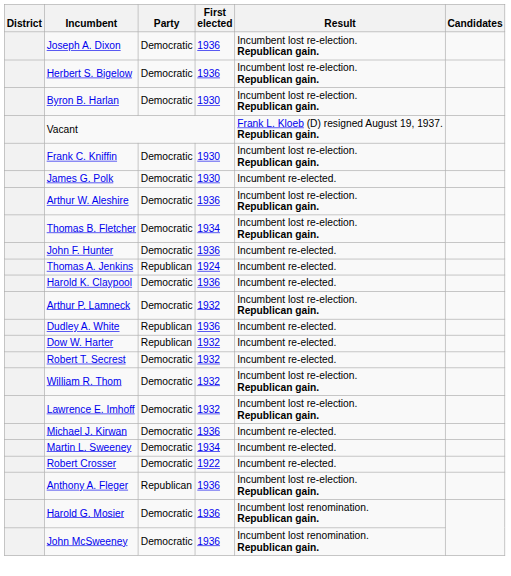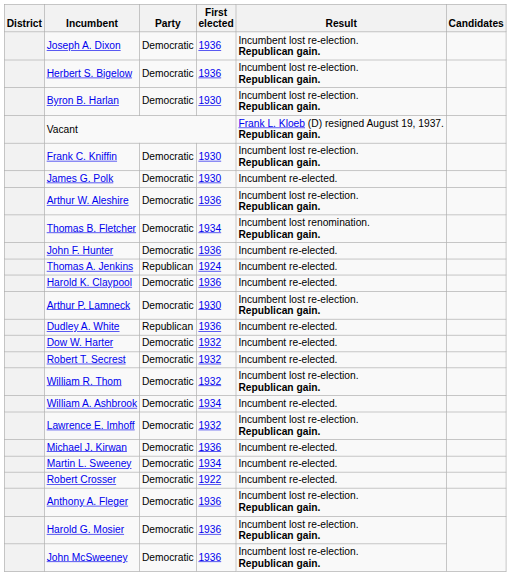 <table class=wikitable>
 <tr valign=bottom>
 <th>District</th>
 <th>Incumbent</th>
 <th>Party</th>
 <th>First<br>elected</th>
 <th>Result</th>
 <th>Candidates</th>
 </tr>
 <tr>
 <th></th>
 <td><a href='#'>Joseph A. Dixon</a></td>
 <td>Democratic</td>
 <td><a href='#'>1936</a></td>
 <td>Incumbent lost re-election.<br><strong>Republican gain.</strong></td>
 <td nowrap></td>
 </tr>
 <tr>
 <th></th>
 <td><a href='#'>Herbert S. Bigelow</a></td>
 <td>Democratic</td>
 <td><a href='#'>1936</a></td>
 <td>Incumbent lost re-election.<br><strong>Republican gain.</strong></td>
 <td nowrap></td>
 </tr>
 <tr>
 <th></th>
 <td><a href='#'>Byron B. Harlan</a></td>
 <td>Democratic</td>
 <td><a href='#'>1930</a></td>
 <td>Incumbent lost re-election.<br><strong>Republican gain.</strong></td>
 <td nowrap></td>
 </tr>
 <tr>
 <th></th>
 <td colspan=3>Vacant</td>
 <td><a href='#'>Frank L. Kloeb</a> (D) resigned August 19, 1937.<br><strong>Republican gain.</strong></td>
 <td nowrap></td>
 </tr>
 <tr>
 <th></th>
 <td><a href='#'>Frank C. Kniffin</a></td>
 <td>Democratic</td>
 <td><a href='#'>1930</a></td>
 <td>Incumbent lost re-election.<br><strong>Republican gain.</strong></td>
 <td nowrap></td>
 </tr>
 <tr>
 <th></th>
 <td><a href='#'>James G. Polk</a></td>
 <td>Democratic</td>
 <td><a href='#'>1930</a></td>
 <td>Incumbent re-elected.</td>
 <td nowrap></td>
 </tr>
 <tr>
 <th></th>
 <td><a href='#'>Arthur W. Aleshire</a></td>
 <td>Democratic</td>
 <td><a href='#'>1936</a></td>
 <td>Incumbent lost re-election.<br><strong>Republican gain.</strong></td>
 <td nowrap></td>
 </tr>
 <tr>
 <th></th>
 <td><a href='#'>Thomas B. Fletcher</a></td>
 <td>Democratic</td>
 <td><a href='#'>1934</a></td>
-<td>Incumbent lost re-election.<br><strong>Republican gain.</strong></td>
+<td>Incumbent lost renomination.<br><strong>Republican gain.</strong></td>
 <td nowrap></td>
 </tr>
 <tr>
 <th></th>
 <td><a href='#'>John F. Hunter</a></td>
 <td>Democratic</td>
 <td><a href='#'>1936</a></td>
 <td>Incumbent re-elected.</td>
 <td nowrap></td>
 </tr>
 <tr>
 <th></th>
 <td><a href='#'>Thomas A. Jenkins</a></td>
 <td>Republican</td>
 <td><a href='#'>1924</a></td>
 <td>Incumbent re-elected.</td>
 <td nowrap></td>
 </tr>
 <tr>
 <th></th>
 <td><a href='#'>Harold K. Claypool</a></td>
 <td>Democratic</td>
 <td><a href='#'>1936</a></td>
 <td>Incumbent re-elected.</td>
 <td nowrap></td>
 </tr>
 <tr>
 <th></th>
 <td><a href='#'>Arthur P. Lamneck</a></td>
 <td>Democratic</td>
-<td><a href='#'>1932</a></td>
+<td><a href='#'>1930</a></td>
 <td>Incumbent lost re-election.<br><strong>Republican gain.</strong></td>
 <td nowrap></td>
 </tr>
 <tr>
 <th></th>
 <td><a href='#'>Dudley A. White</a></td>
 <td>Republican</td>
 <td><a href='#'>1936</a></td>
 <td>Incumbent re-elected.</td>
 <td nowrap></td>
 </tr>
 <tr>
 <th></th>
 <td><a href='#'>Dow W. Harter</a></td>
-<td>Republican</td>
+<td>Democratic</td>
 <td><a href='#'>1932</a></td>
 <td>Incumbent re-elected.</td>
 <td nowrap></td>
 </tr>
 <tr>
 <th></th>
 <td><a href='#'>Robert T. Secrest</a></td>
 <td>Democratic</td>
 <td><a href='#'>1932</a></td>
 <td>Incumbent re-elected.</td>
 <td nowrap></td>
 </tr>
 <tr>
 <th></th>
 <td><a href='#'>William R. Thom</a></td>
 <td>Democratic</td>
 <td><a href='#'>1932</a></td>
 <td>Incumbent lost re-election.<br><strong>Republican gain.</strong></td>
+<td nowrap></td>
+</tr>
+<tr>
+<th></th>
+<td><a href='#'>William A. Ashbrook</a></td>
+<td>Democratic</td>
+<td><a href='#'>1934</a></td>
+<td>Incumbent re-elected.</td>
 <td nowrap></td>
 </tr>
 <tr>
 <th></th>
 <td><a href='#'>Lawrence E. Imhoff</a></td>
 <td>Democratic</td>
 <td><a href='#'>1932</a></td>
 <td>Incumbent lost re-election.<br><strong>Republican gain.</strong></td>
 <td nowrap></td>
 </tr>
 <tr>
 <th></th>
 <td><a href='#'>Michael J. Kirwan</a></td>
 <td>Democratic</td>
 <td><a href='#'>1936</a></td>
 <td>Incumbent re-elected.</td>
 <td nowrap></td>
 </tr>
 <tr>
 <th></th>
 <td><a href='#'>Martin L. Sweeney</a></td>
 <td>Democratic</td>
 <td><a href='#'>1934 </a></td>
 <td>Incumbent re-elected.</td>
 <td nowrap></td>
 </tr>
 <tr>
 <th></th>
 <td><a href='#'>Robert Crosser</a></td>
 <td>Democratic</td>
 <td><a href='#'>1922</a></td>
 <td>Incumbent re-elected.</td>
 <td nowrap></td>
 </tr>
 <tr>
 <th></th>
 <td><a href='#'>Anthony A. Fleger</a></td>
-<td>Republican</td>
+<td>Democratic</td>
 <td><a href='#'>1936</a></td>
 <td>Incumbent lost re-election.<br><strong>Republican gain.</strong></td>
 <td nowrap></td>
 </tr>
 <tr>
 <th></th>
 <td><a href='#'>Harold G. Mosier</a></td>
 <td>Democratic</td>
 <td><a href='#'>1936</a></td>
-<td>Incumbent lost renomination.<br><strong>Republican gain.</strong></td>
+<td>Incumbent lost re-election.<br><strong>Republican gain.</strong></td>
 <td rowspan=2 nowrap></td>
 </tr>
 <tr>
 <th></th>
 <td><a href='#'>John McSweeney</a></td>
 <td>Democratic</td>
 <td><a href='#'>1936</a></td>
-<td>Incumbent lost renomination.<br><strong>Republican gain.</strong></td>
+<td>Incumbent lost re-election.<br><strong>Republican gain.</strong></td>
 </tr>
 </table>
